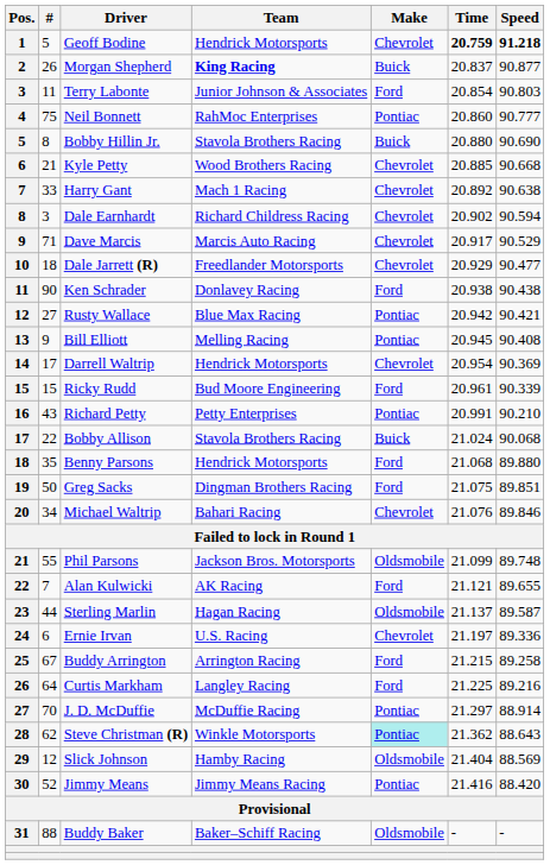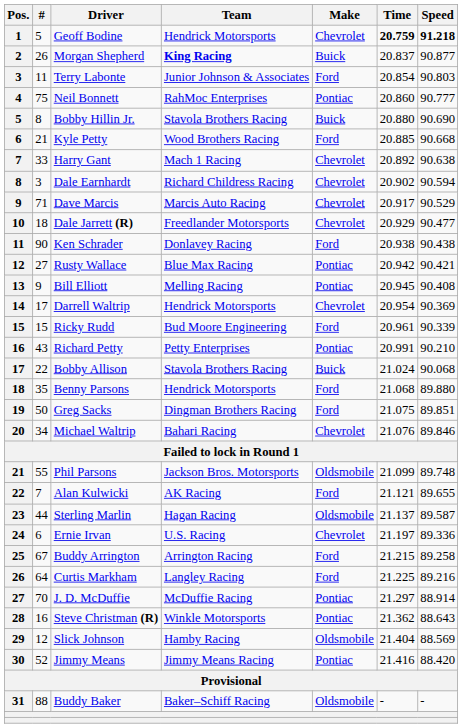 <table class="wikitable" style="font-size:95%">
 <tr>
 <th>Pos.</th>
 <th>#</th>
 <th>Driver</th>
 <th>Team</th>
 <th>Make</th>
 <th>Time</th>
 <th>Speed</th>
 </tr>
 <tr>
 <th>1</th>
 <td>5</td>
 <td><a href='#'>Geoff Bodine</a></td>
 <td><a href='#'>Hendrick Motorsports</a></td>
 <td><a href='#'>Chevrolet</a></td>
 <td><strong>20.759</strong></td>
 <td><strong>91.218</strong></td>
 </tr>
 <tr>
 <th>2</th>
 <td>26</td>
 <td><a href='#'>Morgan Shepherd</a></td>
 <td><strong><a href='#'>King Racing</a></strong></td>
 <td><a href='#'>Buick</a></td>
 <td>20.837</td>
 <td>90.877</td>
 </tr>
 <tr>
 <th>3</th>
 <td>11</td>
 <td><a href='#'>Terry Labonte</a></td>
 <td><a href='#'>Junior Johnson & Associates</a></td>
 <td><a href='#'>Ford</a></td>
 <td>20.854</td>
 <td>90.803</td>
 </tr>
 <tr>
 <th>4</th>
 <td>75</td>
 <td><a href='#'>Neil Bonnett</a></td>
 <td><a href='#'>RahMoc Enterprises</a></td>
 <td><a href='#'>Pontiac</a></td>
 <td>20.860</td>
 <td>90.777</td>
 </tr>
 <tr>
 <th>5</th>
 <td>8</td>
 <td><a href='#'>Bobby Hillin Jr.</a></td>
 <td><a href='#'>Stavola Brothers Racing</a></td>
 <td><a href='#'>Buick</a></td>
 <td>20.880</td>
 <td>90.690</td>
 </tr>
 <tr>
 <th>6</th>
 <td>21</td>
 <td><a href='#'>Kyle Petty</a></td>
 <td><a href='#'>Wood Brothers Racing</a></td>
-<td><a href='#'>Chevrolet</a></td>
+<td><a href='#'>Ford</a></td>
 <td>20.885</td>
 <td>90.668</td>
 </tr>
 <tr>
 <th>7</th>
 <td>33</td>
 <td><a href='#'>Harry Gant</a></td>
 <td><a href='#'>Mach 1 Racing</a></td>
 <td><a href='#'>Chevrolet</a></td>
 <td>20.892</td>
 <td>90.638</td>
 </tr>
 <tr>
 <th>8</th>
 <td>3</td>
 <td><a href='#'>Dale Earnhardt</a></td>
 <td><a href='#'>Richard Childress Racing</a></td>
 <td><a href='#'>Chevrolet</a></td>
 <td>20.902</td>
 <td>90.594</td>
 </tr>
 <tr>
 <th>9</th>
 <td>71</td>
 <td><a href='#'>Dave Marcis</a></td>
 <td><a href='#'>Marcis Auto Racing</a></td>
 <td><a href='#'>Chevrolet</a></td>
 <td>20.917</td>
 <td>90.529</td>
 </tr>
 <tr>
 <th>10</th>
 <td>18</td>
 <td><a href='#'>Dale Jarrett</a> <strong>(R)</strong></td>
 <td><a href='#'>Freedlander Motorsports</a></td>
 <td><a href='#'>Chevrolet</a></td>
 <td>20.929</td>
 <td>90.477</td>
 </tr>
 <tr>
 <th>11</th>
 <td>90</td>
 <td><a href='#'>Ken Schrader</a></td>
 <td><a href='#'>Donlavey Racing</a></td>
 <td><a href='#'>Ford</a></td>
 <td>20.938</td>
 <td>90.438</td>
 </tr>
 <tr>
 <th>12</th>
 <td>27</td>
 <td><a href='#'>Rusty Wallace</a></td>
 <td><a href='#'>Blue Max Racing</a></td>
 <td><a href='#'>Pontiac</a></td>
 <td>20.942</td>
 <td>90.421</td>
 </tr>
 <tr>
 <th>13</th>
 <td>9</td>
 <td><a href='#'>Bill Elliott</a></td>
 <td><a href='#'>Melling Racing</a></td>
 <td><a href='#'>Pontiac</a></td>
 <td>20.945</td>
 <td>90.408</td>
 </tr>
 <tr>
 <th>14</th>
 <td>17</td>
 <td><a href='#'>Darrell Waltrip</a></td>
 <td><a href='#'>Hendrick Motorsports</a></td>
 <td><a href='#'>Chevrolet</a></td>
 <td>20.954</td>
 <td>90.369</td>
 </tr>
 <tr>
 <th>15</th>
 <td>15</td>
 <td><a href='#'>Ricky Rudd</a></td>
 <td><a href='#'>Bud Moore Engineering</a></td>
 <td><a href='#'>Ford</a></td>
 <td>20.961</td>
 <td>90.339</td>
 </tr>
 <tr>
 <th>16</th>
 <td>43</td>
 <td><a href='#'>Richard Petty</a></td>
 <td><a href='#'>Petty Enterprises</a></td>
 <td><a href='#'>Pontiac</a></td>
 <td>20.991</td>
 <td>90.210</td>
 </tr>
 <tr>
 <th>17</th>
 <td>22</td>
 <td><a href='#'>Bobby Allison</a></td>
 <td><a href='#'>Stavola Brothers Racing</a></td>
 <td><a href='#'>Buick</a></td>
 <td>21.024</td>
 <td>90.068</td>
 </tr>
 <tr>
 <th>18</th>
 <td>35</td>
 <td><a href='#'>Benny Parsons</a></td>
 <td><a href='#'>Hendrick Motorsports</a></td>
 <td><a href='#'>Ford</a></td>
 <td>21.068</td>
 <td>89.880</td>
 </tr>
 <tr>
 <th>19</th>
 <td>50</td>
 <td><a href='#'>Greg Sacks</a></td>
 <td><a href='#'>Dingman Brothers Racing</a></td>
 <td><a href='#'>Ford</a></td>
 <td>21.075</td>
 <td>89.851</td>
 </tr>
 <tr>
 <th>20</th>
 <td>34</td>
 <td><a href='#'>Michael Waltrip</a></td>
 <td><a href='#'>Bahari Racing</a></td>
 <td><a href='#'>Chevrolet</a></td>
 <td>21.076</td>
 <td>89.846</td>
 </tr>
 <tr>
 <th colspan="7">Failed to lock in Round 1</th>
 </tr>
 <tr>
 <th>21</th>
 <td>55</td>
 <td><a href='#'>Phil Parsons</a></td>
 <td><a href='#'>Jackson Bros. Motorsports</a></td>
 <td><a href='#'>Oldsmobile</a></td>
 <td>21.099</td>
 <td>89.748</td>
 </tr>
 <tr>
 <th>22</th>
 <td>7</td>
 <td><a href='#'>Alan Kulwicki</a></td>
 <td><a href='#'>AK Racing</a></td>
 <td><a href='#'>Ford</a></td>
 <td>21.121</td>
 <td>89.655</td>
 </tr>
 <tr>
 <th>23</th>
 <td>44</td>
 <td><a href='#'>Sterling Marlin</a></td>
 <td><a href='#'>Hagan Racing</a></td>
 <td><a href='#'>Oldsmobile</a></td>
 <td>21.137</td>
 <td>89.587</td>
 </tr>
 <tr>
 <th>24</th>
 <td>6</td>
 <td><a href='#'>Ernie Irvan</a></td>
 <td><a href='#'>U.S. Racing</a></td>
 <td><a href='#'>Chevrolet</a></td>
 <td>21.197</td>
 <td>89.336</td>
 </tr>
 <tr>
 <th>25</th>
 <td>67</td>
 <td><a href='#'>Buddy Arrington</a></td>
 <td><a href='#'>Arrington Racing</a></td>
 <td><a href='#'>Ford</a></td>
 <td>21.215</td>
 <td>89.258</td>
 </tr>
 <tr>
 <th>26</th>
 <td>64</td>
 <td><a href='#'>Curtis Markham</a></td>
 <td><a href='#'>Langley Racing</a></td>
 <td><a href='#'>Ford</a></td>
 <td>21.225</td>
 <td>89.216</td>
 </tr>
 <tr>
 <th>27</th>
 <td>70</td>
 <td><a href='#'>J. D. McDuffie</a></td>
 <td><a href='#'>McDuffie Racing</a></td>
 <td><a href='#'>Pontiac</a></td>
 <td>21.297</td>
 <td>88.914</td>
 </tr>
 <tr>
 <th>28</th>
-<td>62</td>
+<td>16</td>
 <td><a href='#'>Steve Christman</a> <strong>(R)</strong></td>
 <td><a href='#'>Winkle Motorsports</a></td>
-<td style="background: paleturquoise;"><a href='#'>Pontiac</a></td>
+<td><a href='#'>Pontiac</a></td>
 <td>21.362</td>
 <td>88.643</td>
 </tr>
 <tr>
 <th>29</th>
 <td>12</td>
 <td><a href='#'>Slick Johnson</a></td>
 <td><a href='#'>Hamby Racing</a></td>
 <td><a href='#'>Oldsmobile</a></td>
 <td>21.404</td>
 <td>88.569</td>
 </tr>
 <tr>
 <th>30</th>
 <td>52</td>
 <td><a href='#'>Jimmy Means</a></td>
 <td><a href='#'>Jimmy Means Racing</a></td>
 <td><a href='#'>Pontiac</a></td>
 <td>21.416</td>
 <td>88.420</td>
 </tr>
 <tr>
 <th colspan="7">Provisional</th>
 </tr>
 <tr>
 <th>31</th>
 <td>88</td>
 <td><a href='#'>Buddy Baker</a></td>
 <td><a href='#'>Baker–Schiff Racing</a></td>
 <td><a href='#'>Oldsmobile</a></td>
 <td>-</td>
 <td>-</td>
 </tr>
 <tr>
 <th colspan="7"></th>
 </tr>
 <tr>
 <th colspan="7"></th>
 </tr>
 </table>
